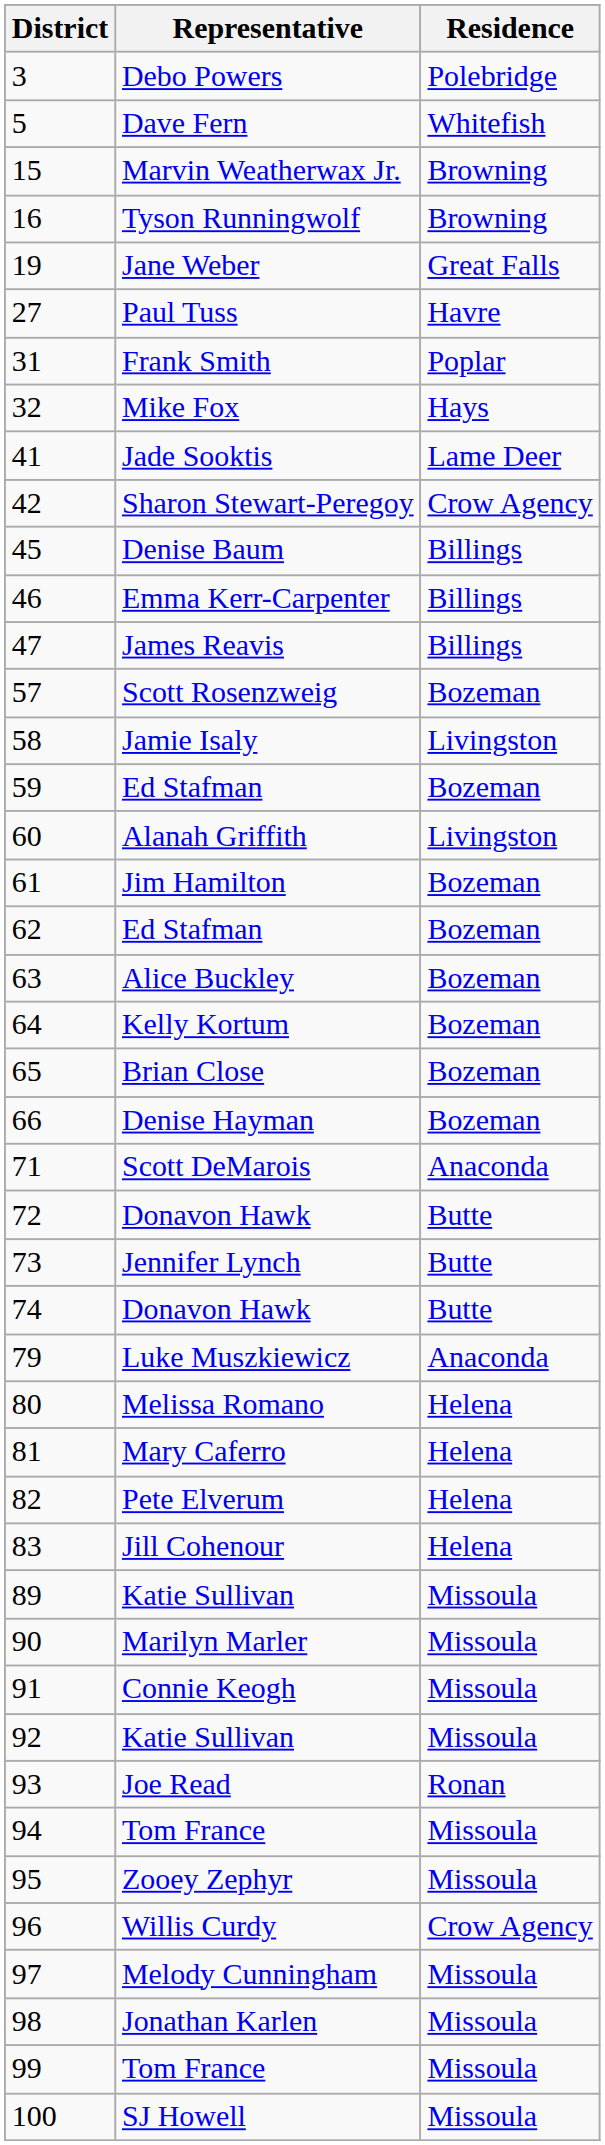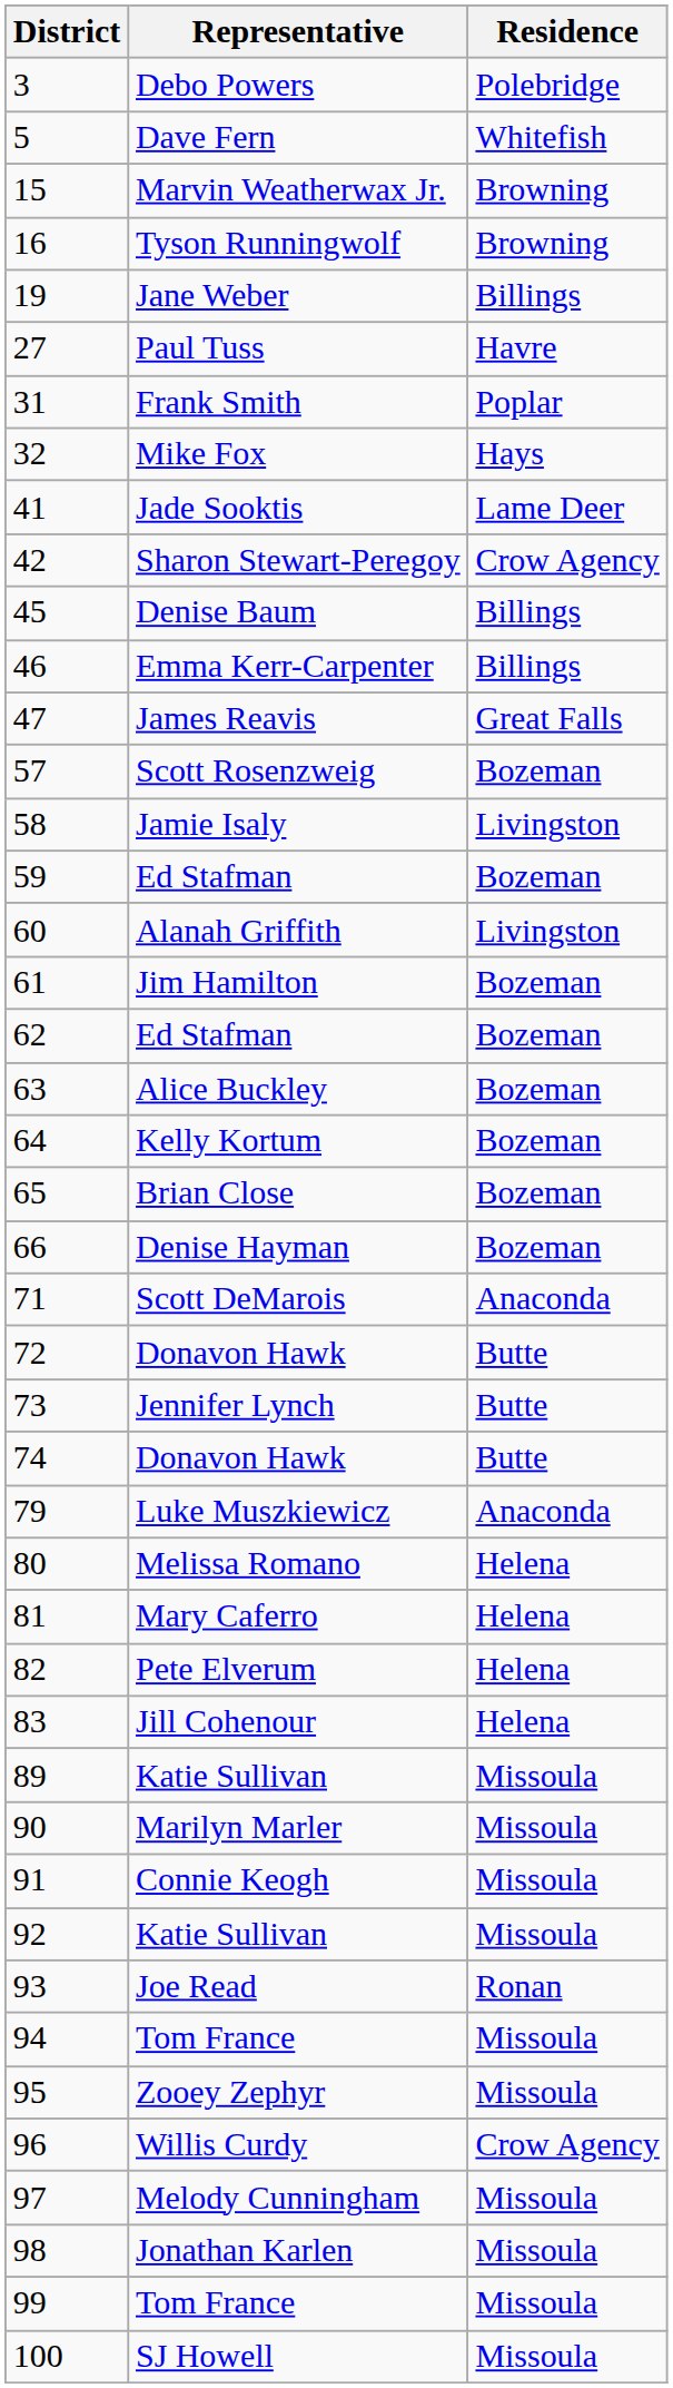 <table class=wikitable>
 <tr>
 <th>District</th>
 <th>Representative</th>
 <th>Residence</th>
 </tr>
 <tr>
 <td>3</td>
 <td><a href='#'>Debo Powers</a></td>
 <td><a href='#'>Polebridge</a></td>
 </tr>
 <tr>
 <td>5</td>
 <td><a href='#'>Dave Fern</a></td>
 <td><a href='#'>Whitefish</a></td>
 </tr>
 <tr>
 <td>15</td>
 <td><a href='#'>Marvin Weatherwax Jr.</a></td>
 <td><a href='#'>Browning</a></td>
 </tr>
 <tr>
 <td>16</td>
 <td><a href='#'>Tyson Runningwolf</a></td>
 <td><a href='#'>Browning</a></td>
 </tr>
 <tr>
 <td>19</td>
 <td><a href='#'>Jane Weber</a></td>
-<td><a href='#'>Great Falls</a></td>
+<td><a href='#'>Billings</a></td>
 </tr>
 <tr>
 <td>27</td>
 <td><a href='#'>Paul Tuss</a></td>
 <td><a href='#'>Havre</a></td>
 </tr>
 <tr>
 <td>31</td>
 <td><a href='#'>Frank Smith</a></td>
 <td><a href='#'>Poplar</a></td>
 </tr>
 <tr>
 <td>32</td>
 <td><a href='#'>Mike Fox</a></td>
 <td><a href='#'>Hays</a></td>
 </tr>
 <tr>
 <td>41</td>
 <td><a href='#'>Jade Sooktis</a></td>
 <td><a href='#'>Lame Deer</a></td>
 </tr>
 <tr>
 <td>42</td>
 <td><a href='#'>Sharon Stewart-Peregoy</a></td>
 <td><a href='#'>Crow Agency</a></td>
 </tr>
 <tr>
 <td>45</td>
 <td><a href='#'>Denise Baum</a></td>
 <td><a href='#'>Billings</a></td>
 </tr>
 <tr>
 <td>46</td>
 <td><a href='#'>Emma Kerr-Carpenter</a></td>
 <td><a href='#'>Billings</a></td>
 </tr>
 <tr>
 <td>47</td>
 <td><a href='#'>James Reavis</a></td>
-<td><a href='#'>Billings</a></td>
+<td><a href='#'>Great Falls</a></td>
 </tr>
 <tr>
 <td>57</td>
 <td><a href='#'>Scott Rosenzweig</a></td>
 <td><a href='#'>Bozeman</a></td>
 </tr>
 <tr>
 <td>58</td>
 <td><a href='#'>Jamie Isaly</a></td>
 <td><a href='#'>Livingston</a></td>
 </tr>
 <tr>
 <td>59</td>
 <td><a href='#'>Ed Stafman</a></td>
 <td><a href='#'>Bozeman</a></td>
 </tr>
 <tr>
 <td>60</td>
 <td><a href='#'>Alanah Griffith</a></td>
 <td><a href='#'>Livingston</a></td>
 </tr>
 <tr>
 <td>61</td>
 <td><a href='#'>Jim Hamilton</a></td>
 <td><a href='#'>Bozeman</a></td>
 </tr>
 <tr>
 <td>62</td>
 <td><a href='#'>Ed Stafman</a></td>
 <td><a href='#'>Bozeman</a></td>
 </tr>
 <tr>
 <td>63</td>
 <td><a href='#'>Alice Buckley</a></td>
 <td><a href='#'>Bozeman</a></td>
 </tr>
 <tr>
 <td>64</td>
 <td><a href='#'>Kelly Kortum</a></td>
 <td><a href='#'>Bozeman</a></td>
 </tr>
 <tr>
 <td>65</td>
 <td><a href='#'>Brian Close</a></td>
 <td><a href='#'>Bozeman</a></td>
 </tr>
 <tr>
 <td>66</td>
 <td><a href='#'>Denise Hayman</a></td>
 <td><a href='#'>Bozeman</a></td>
 </tr>
 <tr>
 <td>71</td>
 <td><a href='#'>Scott DeMarois</a></td>
 <td><a href='#'>Anaconda</a></td>
 </tr>
 <tr>
 <td>72</td>
 <td><a href='#'>Donavon Hawk</a></td>
 <td><a href='#'>Butte</a></td>
 </tr>
 <tr>
 <td>73</td>
 <td><a href='#'>Jennifer Lynch</a></td>
 <td><a href='#'>Butte</a></td>
 </tr>
 <tr>
 <td>74</td>
 <td><a href='#'>Donavon Hawk</a></td>
 <td><a href='#'>Butte</a></td>
 </tr>
 <tr>
 <td>79</td>
 <td><a href='#'>Luke Muszkiewicz</a></td>
 <td><a href='#'>Anaconda</a></td>
 </tr>
 <tr>
 <td>80</td>
 <td><a href='#'>Melissa Romano</a></td>
 <td><a href='#'>Helena</a></td>
 </tr>
 <tr>
 <td>81</td>
 <td><a href='#'>Mary Caferro</a></td>
 <td><a href='#'>Helena</a></td>
 </tr>
 <tr>
 <td>82</td>
 <td><a href='#'>Pete Elverum</a></td>
 <td><a href='#'>Helena</a></td>
 </tr>
 <tr>
 <td>83</td>
 <td><a href='#'>Jill Cohenour</a></td>
 <td><a href='#'>Helena</a></td>
 </tr>
 <tr>
 <td>89</td>
 <td><a href='#'>Katie Sullivan</a></td>
 <td><a href='#'>Missoula</a></td>
 </tr>
 <tr>
 <td>90</td>
 <td><a href='#'>Marilyn Marler</a></td>
 <td><a href='#'>Missoula</a></td>
 </tr>
 <tr>
 <td>91</td>
 <td><a href='#'>Connie Keogh</a></td>
 <td><a href='#'>Missoula</a></td>
 </tr>
 <tr>
 <td>92</td>
 <td><a href='#'>Katie Sullivan</a></td>
 <td><a href='#'>Missoula</a></td>
 </tr>
 <tr>
 <td>93</td>
 <td><a href='#'>Joe Read</a></td>
 <td><a href='#'>Ronan</a></td>
 </tr>
 <tr>
 <td>94</td>
 <td><a href='#'>Tom France</a></td>
 <td><a href='#'>Missoula</a></td>
 </tr>
 <tr>
 <td>95</td>
 <td><a href='#'>Zooey Zephyr</a></td>
 <td><a href='#'>Missoula</a></td>
 </tr>
 <tr>
 <td>96</td>
 <td><a href='#'>Willis Curdy</a></td>
 <td><a href='#'>Crow Agency</a></td>
 </tr>
 <tr>
 <td>97</td>
 <td><a href='#'>Melody Cunningham</a></td>
 <td><a href='#'>Missoula</a></td>
 </tr>
 <tr>
 <td>98</td>
 <td><a href='#'>Jonathan Karlen</a></td>
 <td><a href='#'>Missoula</a></td>
 </tr>
 <tr>
 <td>99</td>
 <td><a href='#'>Tom France</a></td>
 <td><a href='#'>Missoula</a></td>
 </tr>
 <tr>
 <td>100</td>
 <td><a href='#'>SJ Howell</a></td>
 <td><a href='#'>Missoula</a></td>
 </tr>
 <tr>
 </tr>
 </table>
